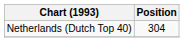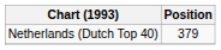 <table class="wikitable">
 <tr>
 <th>Chart (1993)</th>
 <th>Position</th>
 </tr>
 <tr>
 <td style="text-align:left">Netherlands (Dutch Top 40)</td>
-<td style="text-align:center;">304</td>
+<td style="text-align:center;">379</td>
 </tr>
 <tr>
 </tr>
 </table>
